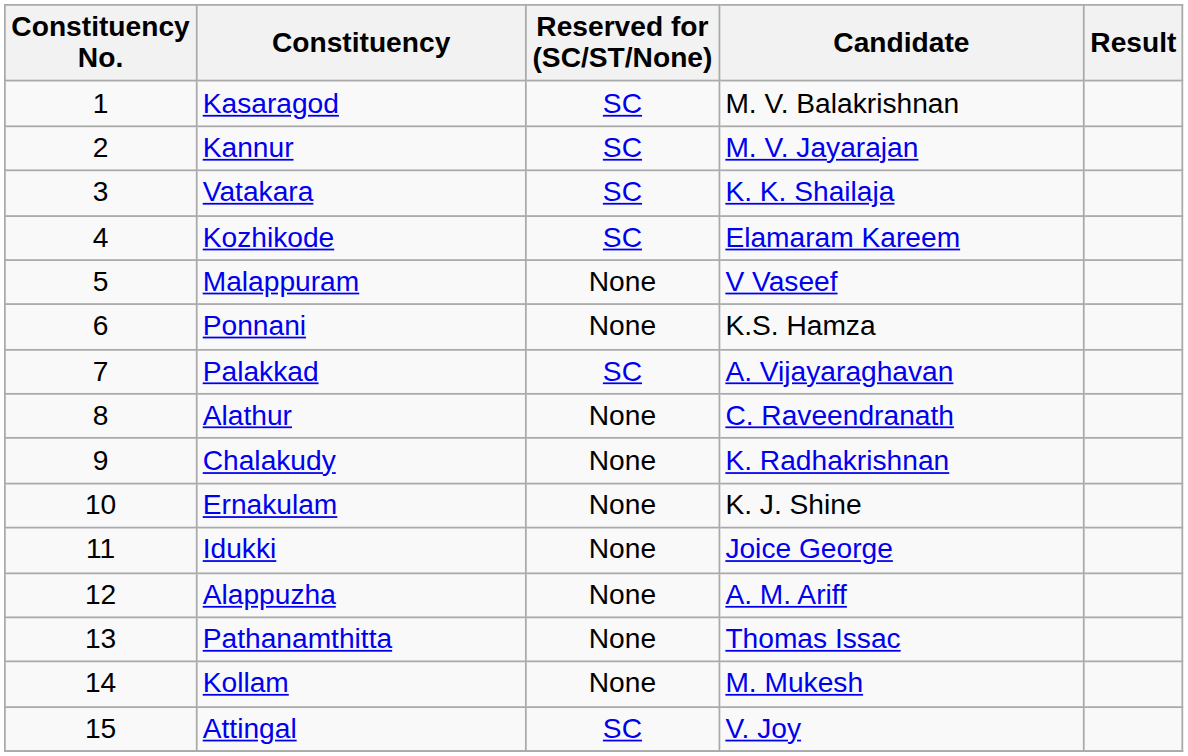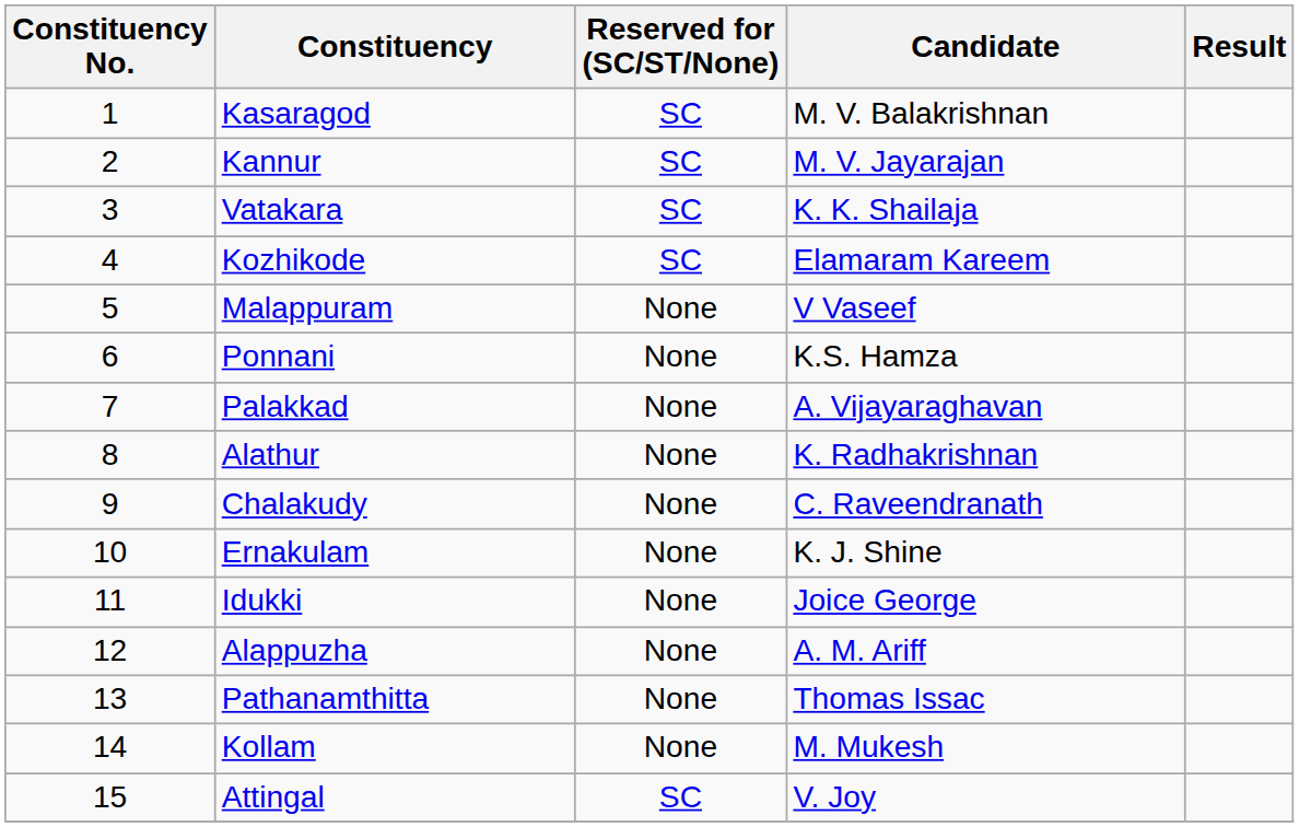 <table class= "wikitable sortable">
 <tr>
 <th align="center">Constituency <br> No.</th>
 <th style="width:180px;">Constituency</th>
 <th align="center">Reserved for<br>(SC/ST/None)</th>
 <th style="width:200px;">Candidate</th>
 <th align="center">Result</th>
 </tr>
 <tr>
 <td style="text-align:center;">1</td>
 <td><a href='#'>Kasaragod</a></td>
 <td style="text-align:center;"><a href='#'>SC</a></td>
 <td>M. V. Balakrishnan</td>
 <td></td>
 </tr>
 <tr>
 <td style="text-align:center;">2</td>
 <td><a href='#'>Kannur</a></td>
 <td style="text-align:center;"><a href='#'>SC</a></td>
 <td><a href='#'>M. V. Jayarajan</a></td>
 <td></td>
 </tr>
 <tr>
 <td style="text-align:center;">3</td>
 <td><a href='#'>Vatakara</a></td>
 <td style="text-align:center;"><a href='#'>SC</a></td>
 <td><a href='#'>K. K. Shailaja</a></td>
 <td></td>
 </tr>
 <tr>
 <td style="text-align:center;">4</td>
 <td><a href='#'>Kozhikode</a></td>
 <td style="text-align:center;"><a href='#'>SC</a></td>
 <td><a href='#'>Elamaram Kareem</a></td>
 <td></td>
 </tr>
 <tr>
 <td style="text-align:center;">5</td>
 <td><a href='#'>Malappuram</a></td>
 <td style="text-align:center;">None</td>
 <td><a href='#'>V Vaseef</a></td>
 <td></td>
 </tr>
 <tr>
 <td style="text-align:center;">6</td>
 <td><a href='#'>Ponnani</a></td>
 <td style="text-align:center;">None</td>
 <td>K.S. Hamza</td>
 <td></td>
 </tr>
 <tr>
 <td style="text-align:center;">7</td>
 <td><a href='#'>Palakkad</a></td>
-<td style="text-align:center;"><a href='#'>SC</a></td>
+<td style="text-align:center;">None</td>
 <td><a href='#'>A. Vijayaraghavan</a></td>
 <td></td>
 </tr>
 <tr>
 <td style="text-align:center;">8</td>
 <td><a href='#'>Alathur</a></td>
 <td style="text-align:center;">None</td>
-<td><a href='#'>C. Raveendranath</a></td>
+<td><a href='#'>K. Radhakrishnan</a></td>
 <td></td>
 </tr>
 <tr>
 <td style="text-align:center;">9</td>
 <td><a href='#'>Chalakudy</a></td>
 <td style="text-align:center;">None</td>
-<td><a href='#'>K. Radhakrishnan</a></td>
+<td><a href='#'>C. Raveendranath</a></td>
 <td></td>
 </tr>
 <tr>
 <td style="text-align:center;">10</td>
 <td><a href='#'>Ernakulam</a></td>
 <td style="text-align:center;">None</td>
 <td>K. J. Shine</td>
 <td></td>
 </tr>
 <tr>
 <td style="text-align:center;">11</td>
 <td><a href='#'>Idukki</a></td>
 <td style="text-align:center;">None</td>
 <td><a href='#'>Joice George</a></td>
 <td></td>
 </tr>
 <tr>
 <td style="text-align:center;">12</td>
 <td><a href='#'>Alappuzha</a></td>
 <td style="text-align:center;">None</td>
 <td><a href='#'>A. M. Ariff</a></td>
 <td></td>
 </tr>
 <tr>
 <td style="text-align:center;">13</td>
 <td><a href='#'>Pathanamthitta</a></td>
 <td style="text-align:center;">None</td>
 <td><a href='#'>Thomas Issac</a></td>
 <td></td>
 </tr>
 <tr>
 <td style="text-align:center;">14</td>
 <td><a href='#'>Kollam</a></td>
 <td style="text-align:center;">None</td>
 <td><a href='#'>M. Mukesh</a></td>
 <td></td>
 </tr>
 <tr>
 <td style="text-align:center;">15</td>
 <td><a href='#'>Attingal</a></td>
 <td style="text-align:center;"><a href='#'>SC</a></td>
 <td><a href='#'>V. Joy</a></td>
 <td></td>
 </tr>
 <tr>
 </tr>
 </table>
